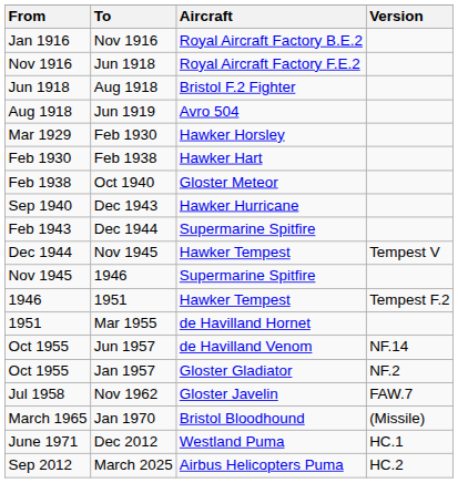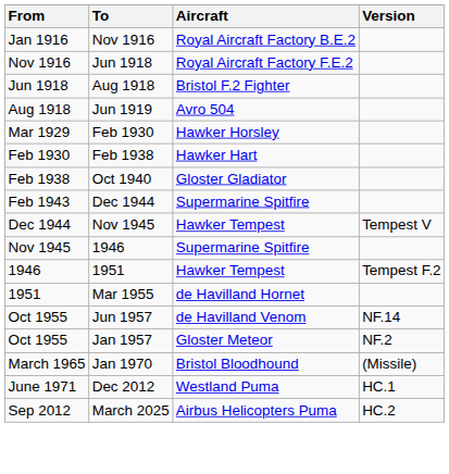 <table class="wikitable">
 <tr>
 </tr>
 <tr>
 <th style="text-align: left; ">From</th>
 <th style="text-align: left; ">To</th>
 <th style="text-align: left; ">Aircraft</th>
 <th style="text-align: left; ">Version</th>
 </tr>
 <tr>
 <td>Jan 1916</td>
 <td>Nov 1916</td>
 <td><a href='#'>Royal Aircraft Factory B.E.2</a></td>
 <td></td>
 </tr>
 <tr>
 <td>Nov 1916</td>
 <td>Jun 1918</td>
 <td><a href='#'>Royal Aircraft Factory F.E.2</a></td>
 <td></td>
 </tr>
 <tr>
 <td>Jun 1918</td>
 <td>Aug 1918</td>
 <td><a href='#'>Bristol F.2 Fighter</a></td>
 <td></td>
 </tr>
 <tr>
 <td>Aug 1918</td>
 <td>Jun 1919</td>
 <td><a href='#'>Avro 504</a></td>
 <td></td>
 </tr>
 <tr>
 <td>Mar 1929</td>
 <td>Feb 1930</td>
 <td><a href='#'>Hawker Horsley</a></td>
 <td></td>
 </tr>
 <tr>
 <td>Feb 1930</td>
 <td>Feb 1938</td>
 <td><a href='#'>Hawker Hart</a></td>
 <td></td>
 </tr>
 <tr>
 <td>Feb 1938</td>
 <td>Oct 1940</td>
-<td><a href='#'>Gloster Meteor</a></td>
-<td></td>
-</tr>
-<tr>
-<td>Sep 1940</td>
-<td>Dec 1943</td>
-<td><a href='#'>Hawker Hurricane</a></td>
+<td><a href='#'>Gloster Gladiator</a></td>
 <td></td>
 </tr>
 <tr>
 <td>Feb 1943</td>
 <td>Dec 1944</td>
 <td><a href='#'>Supermarine Spitfire</a></td>
 <td></td>
 </tr>
 <tr>
 <td>Dec 1944</td>
 <td>Nov 1945</td>
 <td><a href='#'>Hawker Tempest</a></td>
 <td>Tempest V</td>
 </tr>
 <tr>
 <td>Nov 1945</td>
 <td>1946</td>
 <td><a href='#'>Supermarine Spitfire</a></td>
 <td></td>
 </tr>
 <tr>
 <td>1946</td>
 <td>1951</td>
 <td><a href='#'>Hawker Tempest</a></td>
 <td>Tempest F.2</td>
 </tr>
 <tr>
 <td>1951</td>
 <td>Mar 1955</td>
 <td><a href='#'>de Havilland Hornet</a></td>
 <td></td>
 </tr>
 <tr>
 <td>Oct 1955</td>
 <td>Jun 1957</td>
 <td><a href='#'>de Havilland Venom</a></td>
 <td>NF.14</td>
 </tr>
 <tr>
 <td>Oct 1955</td>
 <td>Jan 1957</td>
-<td><a href='#'>Gloster Gladiator</a></td>
+<td><a href='#'>Gloster Meteor</a></td>
 <td>NF.2</td>
-</tr>
-<tr>
-<td>Jul 1958</td>
-<td>Nov 1962</td>
-<td><a href='#'>Gloster Javelin</a></td>
-<td>FAW.7</td>
 </tr>
 <tr>
 <td>March 1965</td>
 <td>Jan 1970</td>
 <td><a href='#'>Bristol Bloodhound</a></td>
 <td>(Missile)</td>
 </tr>
 <tr>
 <td>June 1971</td>
 <td>Dec 2012</td>
 <td><a href='#'>Westland Puma</a></td>
 <td>HC.1</td>
 </tr>
 <tr>
 <td>Sep 2012</td>
 <td>March 2025</td>
 <td><a href='#'>Airbus Helicopters Puma</a></td>
 <td>HC.2</td>
 </tr>
 </table>
